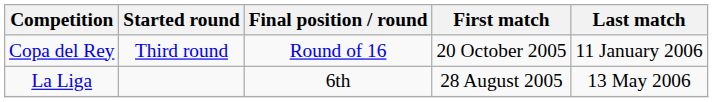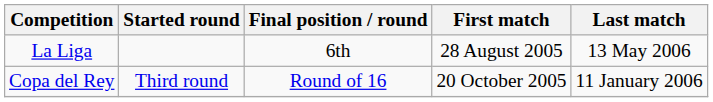 <table class="wikitable" style="text-align:center;">
 <tr>
 <th>Competition</th>
 <th>Started round</th>
 <th>Final position / round</th>
 <th>First match</th>
 <th>Last match</th>
 </tr>
 <tr>
+<td><a href='#'>La Liga</a></td>
+<td></td>
+<td>6th</td>
+<td>28 August 2005</td>
+<td>13 May 2006</td>
+</tr>
+<tr>
 <td><a href='#'>Copa del Rey</a></td>
 <td><a href='#'>Third round</a></td>
 <td><a href='#'>Round of 16</a></td>
 <td>20 October 2005</td>
 <td>11 January 2006</td>
 </tr>
 <tr>
-<td><a href='#'>La Liga</a></td>
-<td></td>
-<td>6th</td>
-<td>28 August 2005</td>
-<td>13 May 2006</td>
-</tr>
-<tr>
 </tr>
 </table>
